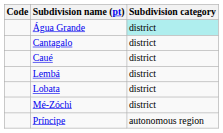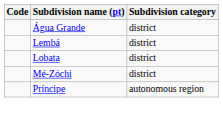 <table class="wikitable sortable">
 <tr>
 <th>Code</th>
 <th>Subdivision name (<a href='#'>pt</a>)</th>
 <th>Subdivision category</th>
 </tr>
 <tr>
 <td></td>
 <td><a href='#'>Água Grande</a></td>
-<td style="background: paleturquoise;">district</td>
-</tr>
-<tr>
-<td></td>
-<td><a href='#'>Cantagalo</a></td>
-<td>district</td>
-</tr>
-<tr>
-<td></td>
-<td><a href='#'>Caué</a></td>
 <td>district</td>
 </tr>
 <tr>
 <td></td>
 <td><a href='#'>Lembá</a></td>
 <td>district</td>
 </tr>
 <tr>
 <td></td>
 <td><a href='#'>Lobata</a></td>
 <td>district</td>
 </tr>
 <tr>
 <td></td>
 <td><a href='#'>Mé-Zóchi</a></td>
 <td>district</td>
 </tr>
 <tr>
 <td></td>
 <td><a href='#'>Príncipe</a></td>
 <td>autonomous region</td>
 </tr>
 </table>
